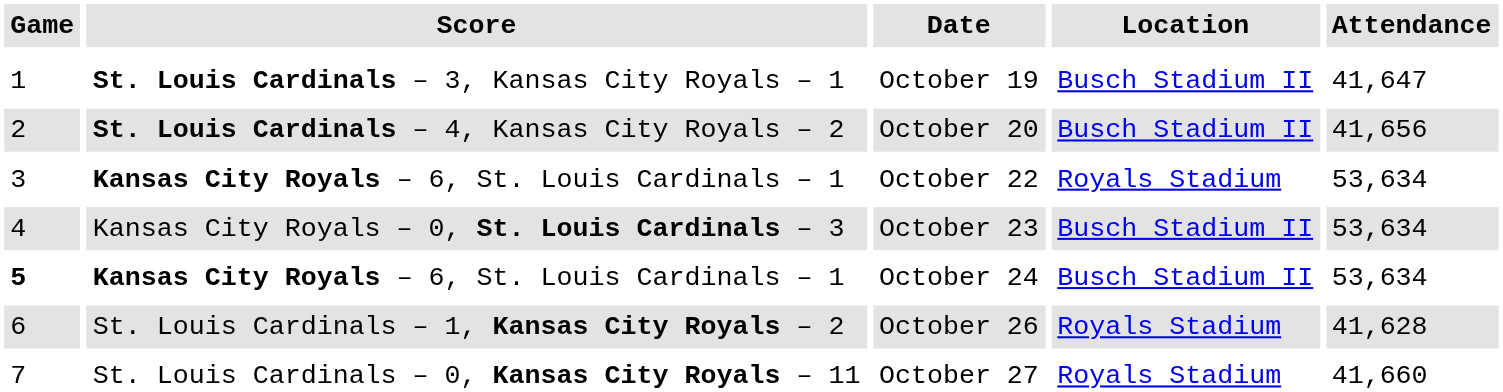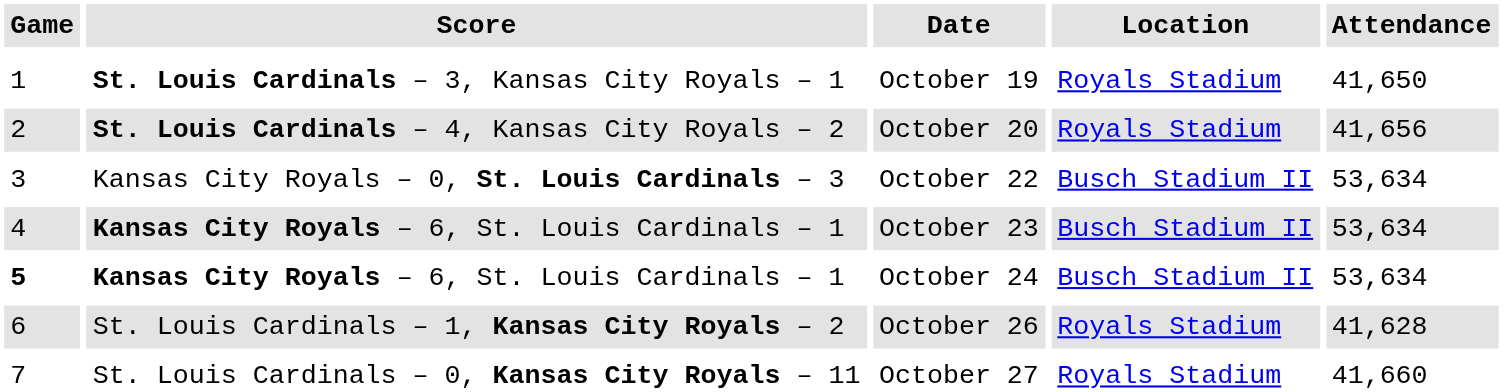 <table border="0" cellspacing="3" cellpadding="3">
 <tr style="background: #e3e3e3;">
 <th>Game</th>
 <th>Score</th>
 <th>Date</th>
 <th>Location</th>
 <th>Attendance</th>
 </tr>
 <tr style="background: #e3e3e3;">
 </tr>
 <tr>
 <td>1</td>
 <td><strong>St. Louis Cardinals</strong> – 3, Kansas City Royals – 1</td>
 <td>October 19</td>
-<td><a href='#'>Busch Stadium II</a></td>
-<td>41,647</td>
+<td><a href='#'>Royals Stadium</a></td>
+<td>41,650</td>
 </tr>
 <tr style="background: #e3e3e3;">
 <td>2</td>
 <td><strong>St. Louis Cardinals</strong> – 4, Kansas City Royals – 2</td>
 <td>October 20</td>
-<td><a href='#'>Busch Stadium II</a></td>
+<td><a href='#'>Royals Stadium</a></td>
 <td>41,656</td>
 </tr>
 <tr>
 <td>3</td>
-<td><strong>Kansas City Royals</strong> – 6, St. Louis Cardinals – 1</td>
+<td>Kansas City Royals – 0, <strong>St. Louis Cardinals</strong> – 3</td>
 <td>October 22</td>
-<td><a href='#'>Royals Stadium</a></td>
+<td><a href='#'>Busch Stadium II</a></td>
 <td>53,634</td>
 </tr>
 <tr style="background: #e3e3e3;">
 <td>4</td>
-<td>Kansas City Royals – 0, <strong>St. Louis Cardinals</strong> – 3</td>
+<td><strong>Kansas City Royals</strong> – 6, St. Louis Cardinals – 1</td>
 <td>October 23</td>
 <td><a href='#'>Busch Stadium II</a></td>
 <td>53,634</td>
 </tr>
 <tr>
 <td><strong>5</strong></td>
 <td><strong>Kansas City Royals</strong> – 6, St. Louis Cardinals – 1</td>
 <td>October 24</td>
 <td><a href='#'>Busch Stadium II</a></td>
 <td>53,634</td>
 </tr>
 <tr style="background: #e3e3e3;">
 <td>6</td>
 <td>St. Louis Cardinals – 1, <strong>Kansas City Royals</strong> – 2</td>
 <td>October 26</td>
 <td><a href='#'>Royals Stadium</a></td>
 <td>41,628</td>
 </tr>
 <tr>
 <td>7</td>
 <td>St. Louis Cardinals – 0, <strong>Kansas City Royals</strong> – 11</td>
 <td>October 27</td>
 <td><a href='#'>Royals Stadium</a></td>
 <td>41,660</td>
 </tr>
 </table>
